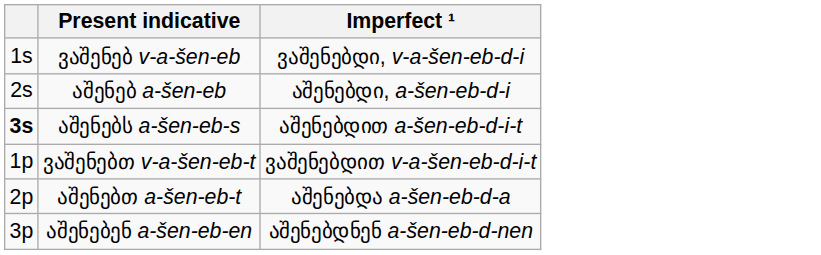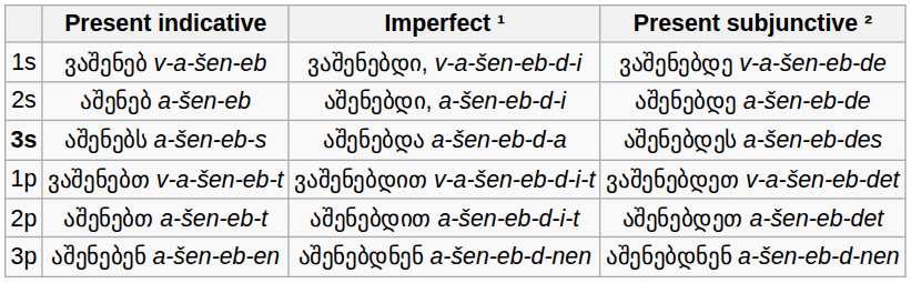 <table class="wikitable" style="text-align:center;">
 <tr>
 <th> </th>
 <th>Present indicative</th>
 <th>Imperfect ¹</th>
+<th>Present subjunctive ²</th>
 </tr>
 <tr>
 <td>1s</td>
 <td>ვაშენებ     <em>v-a-šen-eb</em></td>
 <td>ვაშენებდი,    <em>v-a-šen-eb-d-i</em></td>
+<td>ვაშენებდე     <em>v-a-šen-eb-de</em></td>
 </tr>
 <tr>
 <td>2s</td>
 <td>აშენებ       <em>a-šen-eb</em></td>
 <td>აშენებდი,      <em>a-šen-eb-d-i</em></td>
+<td>აშენებდე       <em>a-šen-eb-de</em></td>
 </tr>
 <tr>
 <td><strong>3s</strong></td>
 <td>აშენებს    <em>a-šen-eb-s</em></td>
-<td>აშენებდით   <em>a-šen-eb-d-i-t</em></td>
+<td>აშენებდა       <em>a-šen-eb-d-a</em></td>
+<td>აშენებდეს     <em>a-šen-eb-des</em></td>
 </tr>
 <tr>
 <td>1p</td>
 <td>ვაშენებთ <em>v-a-šen-eb-t</em></td>
 <td>ვაშენებდით <em>v-a-šen-eb-d-i-t</em></td>
+<td>ვაშენებდეთ <em>v-a-šen-eb-det</em></td>
 </tr>
 <tr>
 <td>2p</td>
 <td>აშენებთ   <em>a-šen-eb-t</em></td>
-<td>აშენებდა       <em>a-šen-eb-d-a</em></td>
+<td>აშენებდით   <em>a-šen-eb-d-i-t</em></td>
+<td>აშენებდეთ   <em>a-šen-eb-det</em></td>
 </tr>
 <tr>
 <td>3p</td>
 <td>აშენებენ  <em>a-šen-eb-en</em></td>
 <td>აშენებდნენ  <em>a-šen-eb-d-nen</em></td>
+<td>აშენებდნენ  <em>a-šen-eb-d-nen</em></td>
 </tr>
 </table>
